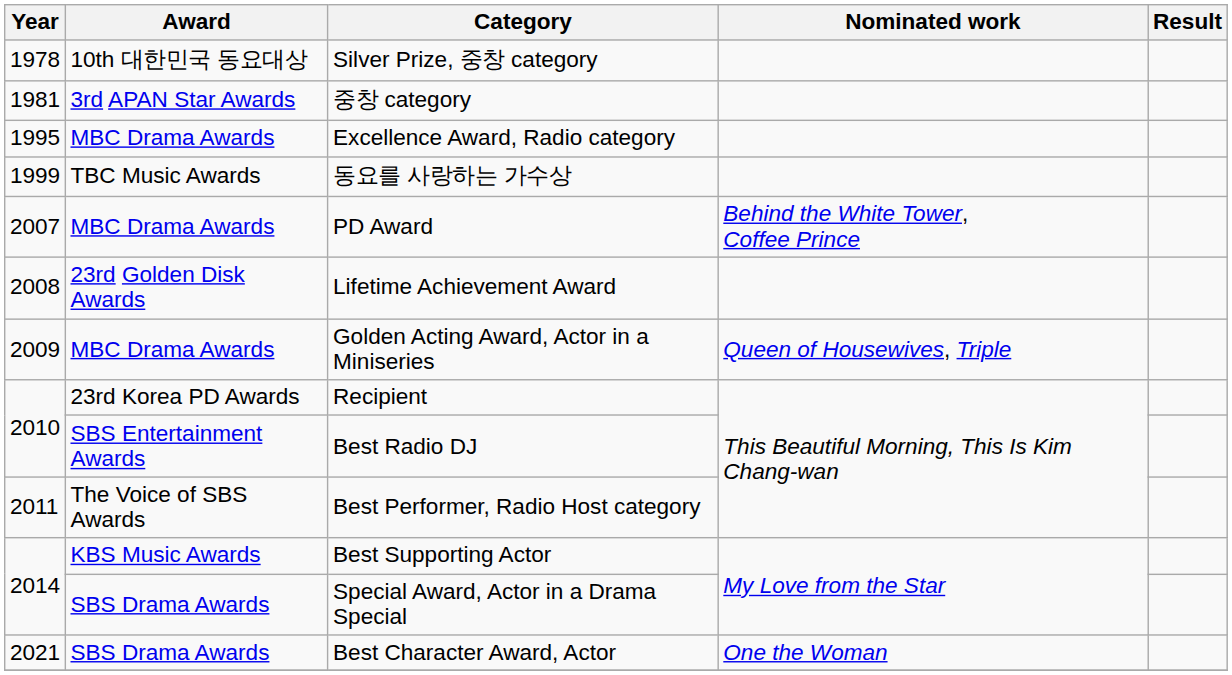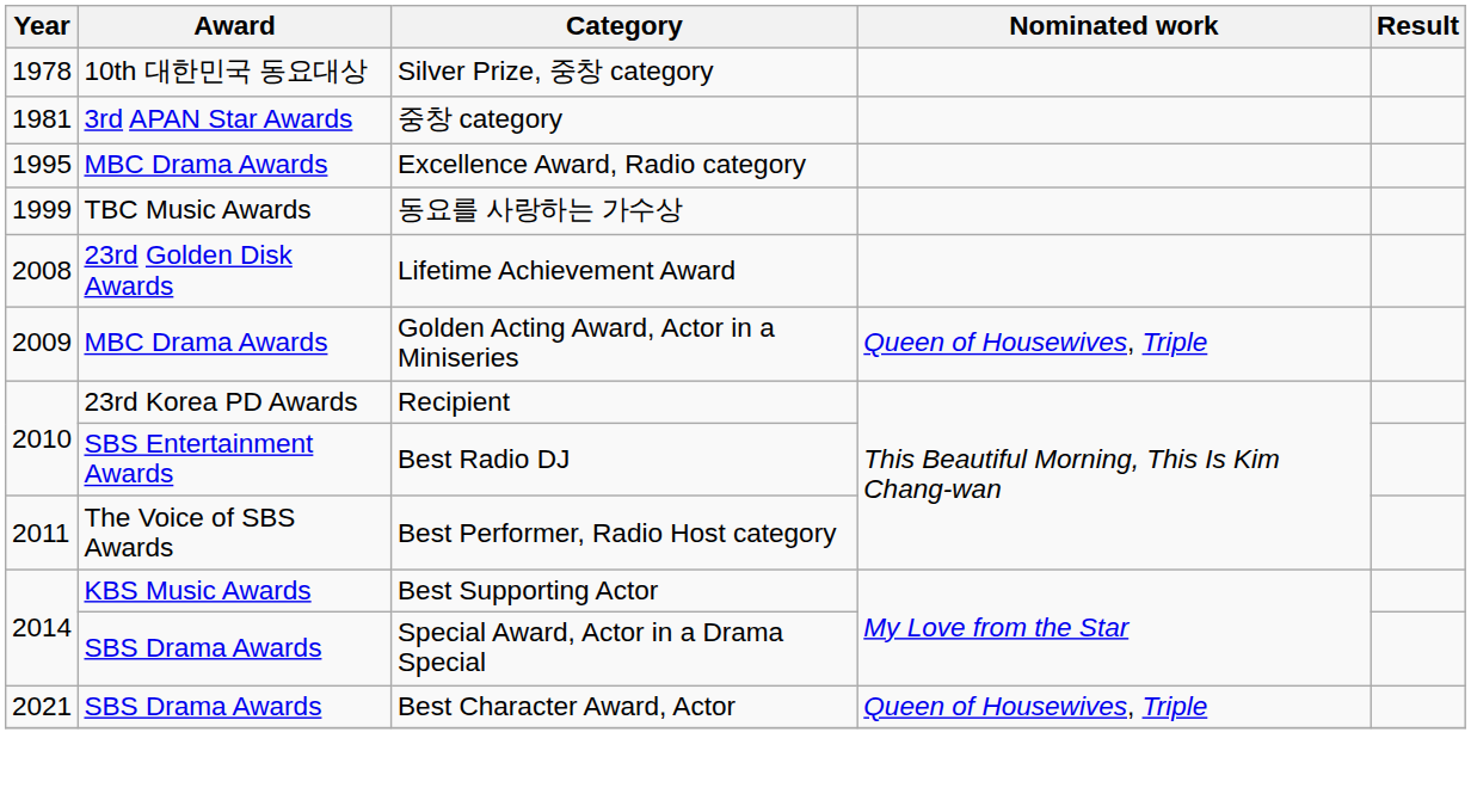 <table class="wikitable plainrowheaders aortable">
 <tr>
 <th>Year</th>
 <th>Award</th>
 <th>Category</th>
 <th>Nominated work</th>
 <th>Result</th>
 </tr>
 <tr>
 <td>1978</td>
 <td>10th 대한민국 동요대상</td>
 <td>Silver Prize, 중창 category</td>
 <td></td>
 <td></td>
 </tr>
 <tr>
 <td>1981</td>
 <td><a href='#'>3rd</a> <a href='#'>APAN Star Awards</a></td>
 <td>중창 category</td>
 <td></td>
 <td></td>
 </tr>
 <tr>
 <td>1995</td>
 <td><a href='#'>MBC Drama Awards</a></td>
 <td>Excellence Award, Radio category</td>
 <td></td>
 <td></td>
 </tr>
 <tr>
 <td>1999</td>
 <td>TBC Music Awards</td>
 <td>동요를 사랑하는 가수상</td>
 <td></td>
-<td></td>
-</tr>
-<tr>
-<td>2007</td>
-<td><a href='#'>MBC Drama Awards</a></td>
-<td>PD Award</td>
-<td><em><a href='#'>Behind the White Tower</a></em>,<br><em><a href='#'>Coffee Prince</a></em></td>
 <td></td>
 </tr>
 <tr>
 <td>2008</td>
 <td><a href='#'>23rd</a> <a href='#'>Golden Disk Awards</a></td>
 <td>Lifetime Achievement Award</td>
 <td></td>
 <td></td>
 </tr>
 <tr>
 <td>2009</td>
 <td><a href='#'>MBC Drama Awards</a></td>
 <td>Golden Acting Award, Actor in a Miniseries</td>
 <td><em><a href='#'>Queen of Housewives</a></em>, <em><a href='#'>Triple</a></em></td>
 <td></td>
 </tr>
 <tr>
 <td rowspan=2>2010</td>
 <td>23rd Korea PD Awards</td>
 <td>Recipient</td>
 <td rowspan=3><em>This Beautiful Morning, This Is Kim Chang-wan</em></td>
 <td></td>
 </tr>
 <tr>
 <td><a href='#'>SBS Entertainment Awards</a></td>
 <td>Best Radio DJ</td>
 <td></td>
 </tr>
 <tr>
 <td>2011</td>
 <td>The Voice of SBS Awards</td>
 <td>Best Performer, Radio Host category</td>
 <td></td>
 </tr>
 <tr>
 <td rowspan=2>2014</td>
 <td><a href='#'>KBS Music Awards</a></td>
 <td>Best Supporting Actor</td>
 <td rowspan=2><em><a href='#'>My Love from the Star</a></em></td>
 <td></td>
 </tr>
 <tr>
 <td><a href='#'>SBS Drama Awards</a></td>
 <td>Special Award, Actor in a Drama Special</td>
 <td></td>
 </tr>
 <tr>
 <td>2021</td>
 <td><a href='#'>SBS Drama Awards</a></td>
 <td>Best Character Award, Actor</td>
-<td><em><a href='#'>One the Woman</a></em></td>
+<td><em><a href='#'>Queen of Housewives</a></em>, <em><a href='#'>Triple</a></em></td>
 <td></td>
 </tr>
 <tr>
 </tr>
 </table>
